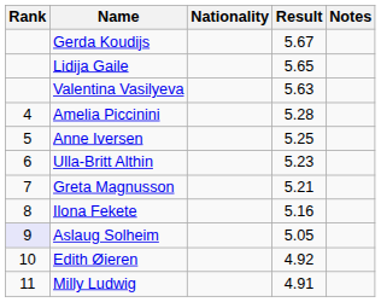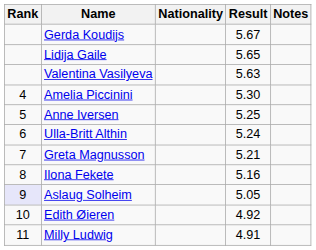 <table class="wikitable sortable" style="text-align:center">
 <tr>
 <th>Rank</th>
 <th>Name</th>
 <th>Nationality</th>
 <th>Result</th>
 <th>Notes</th>
 </tr>
 <tr>
 <td></td>
 <td align=left><a href='#'>Gerda Koudijs</a></td>
 <td align=left></td>
 <td>5.67</td>
 <td></td>
 </tr>
 <tr>
 <td></td>
 <td align=left><a href='#'>Lidija Gaile</a></td>
 <td align=left></td>
 <td>5.65</td>
 <td></td>
 </tr>
 <tr>
 <td></td>
 <td align=left><a href='#'>Valentina Vasilyeva</a></td>
 <td align=left></td>
 <td>5.63</td>
 <td></td>
 </tr>
 <tr>
 <td>4</td>
 <td align=left><a href='#'>Amelia Piccinini</a></td>
 <td align=left></td>
-<td>5.28</td>
+<td>5.30</td>
 <td></td>
 </tr>
 <tr>
 <td>5</td>
 <td align=left><a href='#'>Anne Iversen</a></td>
 <td align=left></td>
 <td>5.25</td>
 <td></td>
 </tr>
 <tr>
 <td>6</td>
 <td align=left><a href='#'>Ulla-Britt Althin</a></td>
 <td align=left></td>
-<td>5.23</td>
+<td>5.24</td>
 <td></td>
 </tr>
 <tr>
 <td>7</td>
 <td align=left><a href='#'>Greta Magnusson</a></td>
 <td align=left></td>
 <td>5.21</td>
 <td></td>
 </tr>
 <tr>
 <td>8</td>
 <td align=left><a href='#'>Ilona Fekete</a></td>
 <td align=left></td>
 <td>5.16</td>
 <td></td>
 </tr>
 <tr>
 <td style="background: lavender;">9</td>
 <td align=left><a href='#'>Aslaug Solheim</a></td>
 <td align=left></td>
 <td>5.05</td>
 <td></td>
 </tr>
 <tr>
 <td>10</td>
 <td align=left><a href='#'>Edith Øieren</a></td>
 <td align=left></td>
 <td>4.92</td>
 <td></td>
 </tr>
 <tr>
 <td>11</td>
 <td align=left><a href='#'>Milly Ludwig</a></td>
 <td align=left></td>
 <td>4.91</td>
 <td></td>
 </tr>
 </table>
